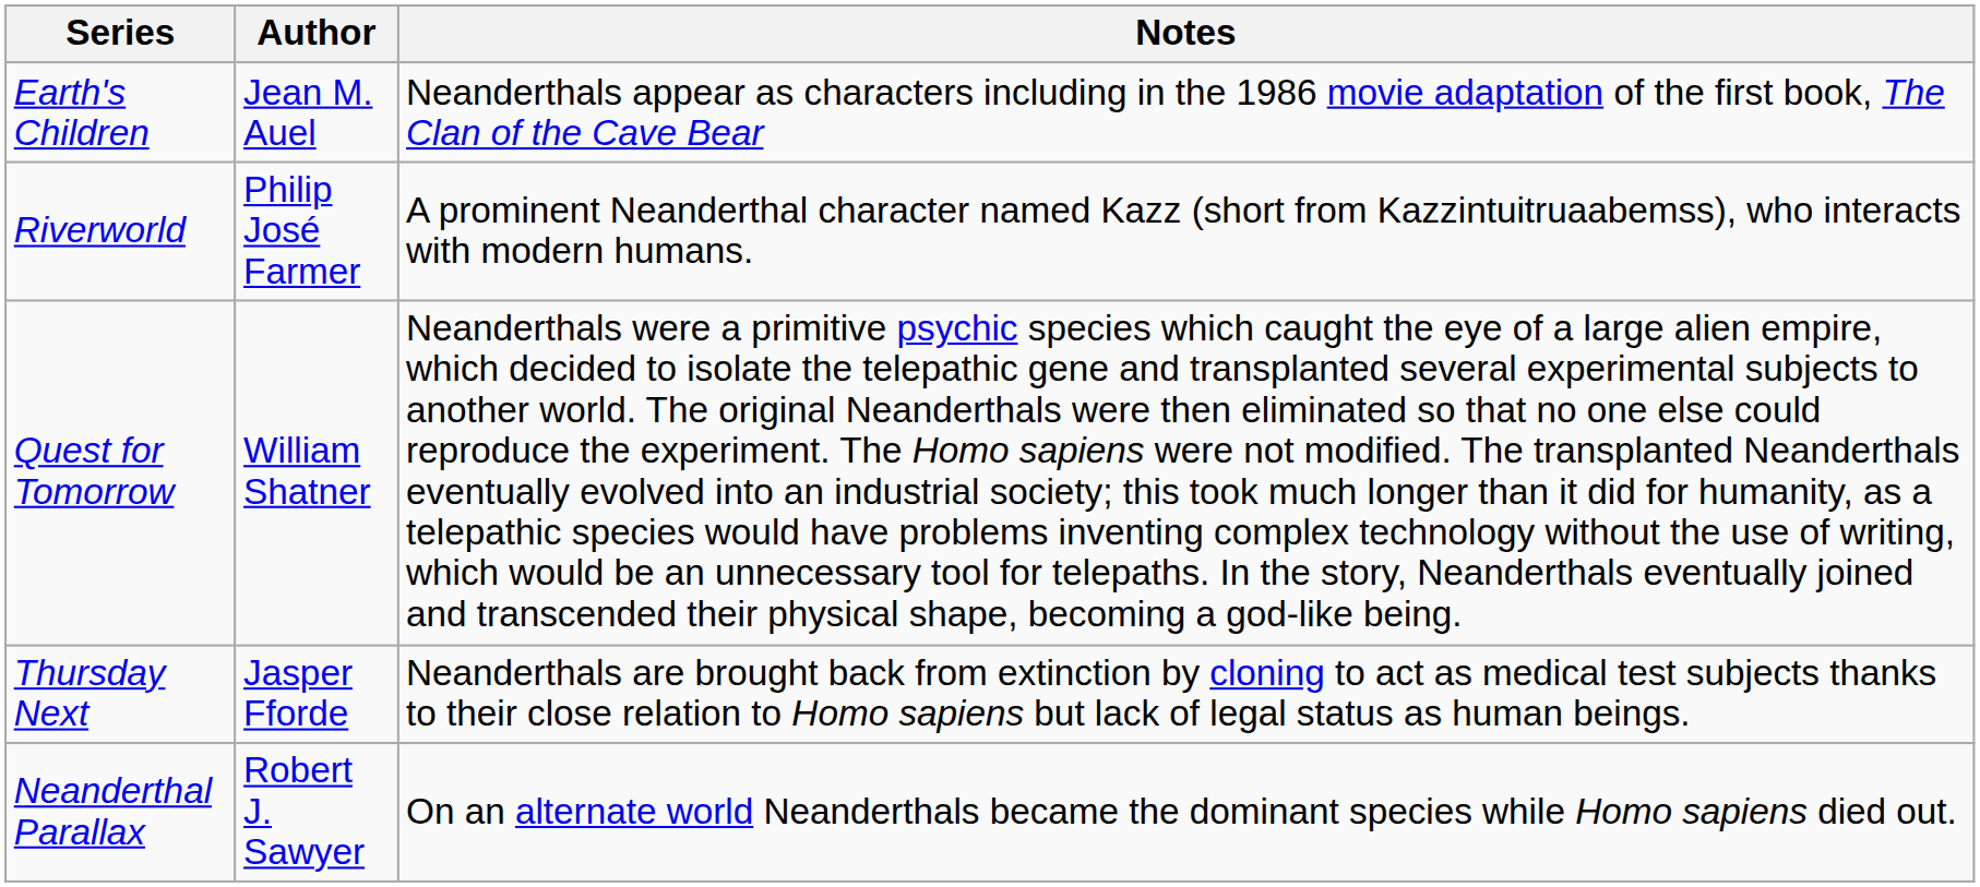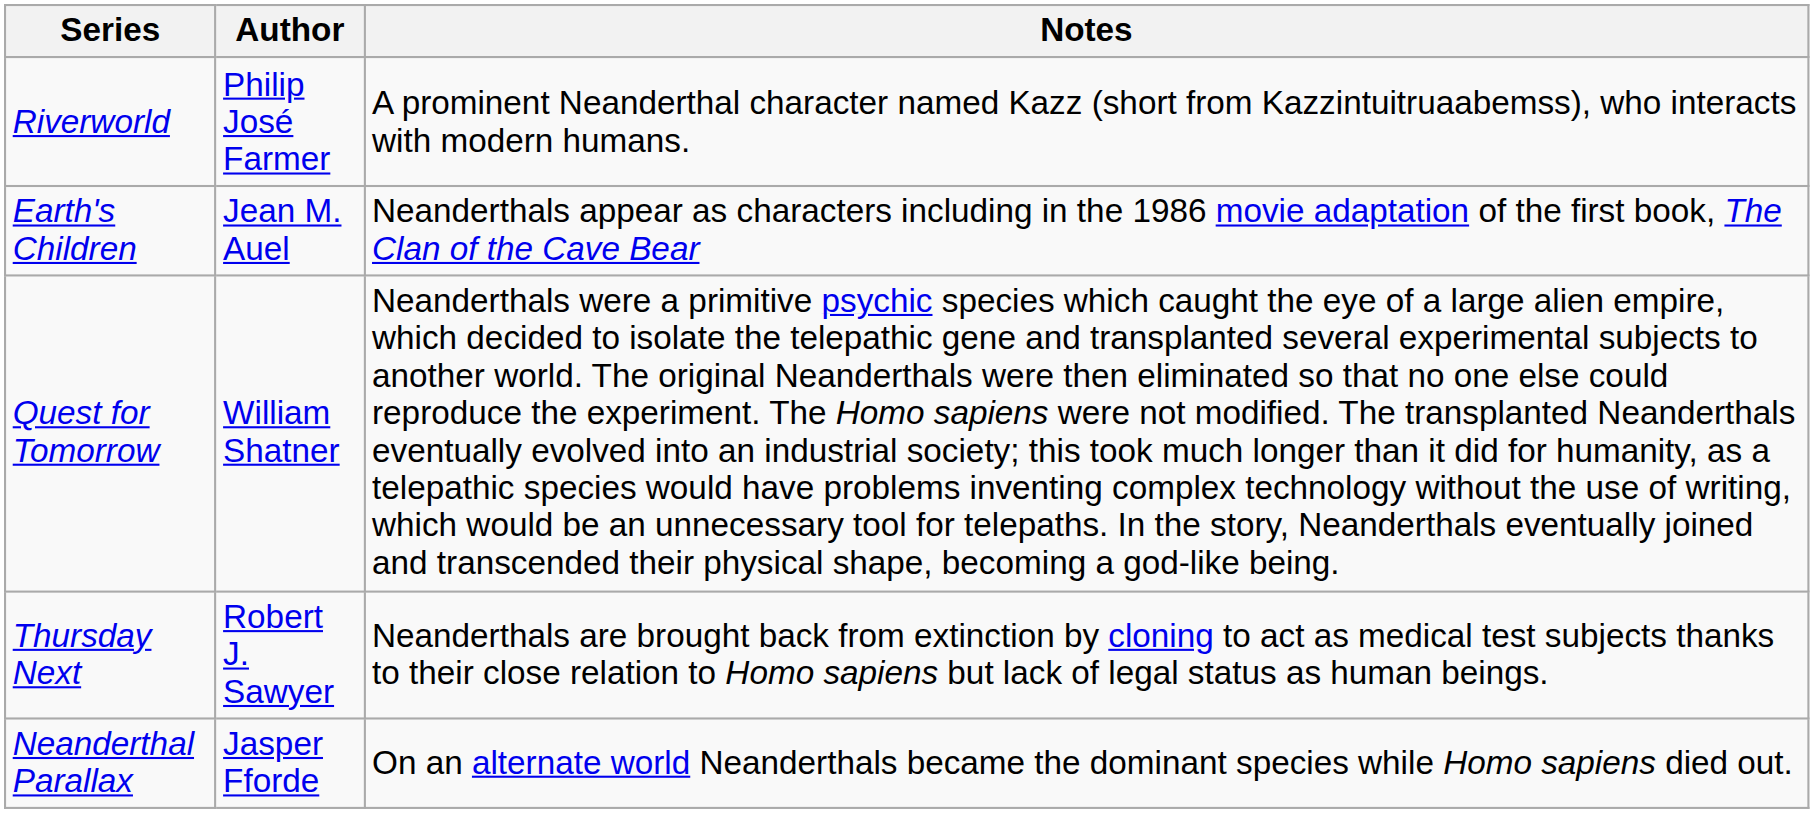 <table class="wikitable sortable mw-collapsible mw-collapsed">
 <tr>
 <th>Series</th>
 <th>Author</th>
 <th>Notes</th>
 </tr>
 <tr>
+<td><em><a href='#'>Riverworld</a></em></td>
+<td><a href='#'>Philip José Farmer</a></td>
+<td>A prominent Neanderthal character named Kazz (short from Kazzintuitruaabemss), who interacts with modern humans.</td>
+</tr>
+<tr>
 <td><em><a href='#'>Earth's Children</a></em></td>
 <td><a href='#'>Jean M. Auel</a></td>
 <td>Neanderthals appear as characters including in the 1986 <a href='#'>movie adaptation</a> of the first book, <em><a href='#'>The Clan of the Cave Bear</a></em></td>
-</tr>
-<tr>
-<td><em><a href='#'>Riverworld</a></em></td>
-<td><a href='#'>Philip José Farmer</a></td>
-<td>A prominent Neanderthal character named Kazz (short from Kazzintuitruaabemss), who interacts with modern humans.</td>
 </tr>
 <tr>
 <td><em><a href='#'>Quest for Tomorrow</a></em></td>
 <td><a href='#'>William Shatner</a></td>
 <td>Neanderthals were a primitive <a href='#'>psychic</a> species which caught the eye of a large alien empire, which decided to isolate the telepathic gene and transplanted several experimental subjects to another world. The original Neanderthals were then eliminated so that no one else could reproduce the experiment. The <em>Homo sapiens</em> were not modified. The transplanted Neanderthals eventually evolved into an industrial society; this took much longer than it did for humanity, as a telepathic species would have problems inventing complex technology without the use of writing, which would be an unnecessary tool for telepaths. In the story, Neanderthals eventually joined and transcended their physical shape, becoming a god-like being.</td>
 </tr>
 <tr>
 <td><em><a href='#'>Thursday Next</a></em></td>
-<td><a href='#'>Jasper Fforde</a></td>
+<td><a href='#'>Robert J. Sawyer</a></td>
 <td>Neanderthals are brought back from extinction by <a href='#'>cloning</a> to act as medical test subjects thanks to their close relation to <em>Homo sapiens</em> but lack of legal status as human beings.</td>
 </tr>
 <tr>
 <td><em><a href='#'>Neanderthal Parallax</a></em></td>
-<td><a href='#'>Robert J. Sawyer</a></td>
+<td><a href='#'>Jasper Fforde</a></td>
 <td>On an <a href='#'>alternate world</a> Neanderthals became the dominant species while <em>Homo sapiens</em> died out.</td>
 </tr>
 </table>
